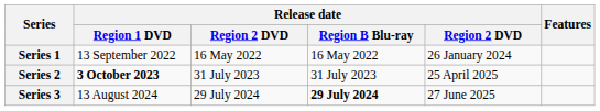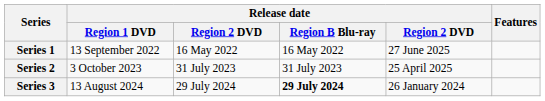 <table class="wikitable">
 <tr>
 <th width="80" rowspan="2">Series</th>
 <th colspan="4">Release date</th>
 <th rowspan="2">Features</th>
 </tr>
 <tr>
 <th width="140"><a href='#'>Region 1</a> DVD</th>
 <th width="140"><a href='#'>Region 2</a> DVD<br></th>
 <th width="140"><a href='#'>Region B</a> Blu-ray<br></th>
 <th width="140"><a href='#'>Region 2</a> DVD<br></th>
 </tr>
 <tr>
 <th scope="row">Series 1</th>
 <td>13 September 2022</td>
 <td>16 May 2022</td>
 <td>16 May 2022</td>
-<td>26 January 2024</td>
+<td>27 June 2025</td>
 <td><br></td>
 </tr>
 <tr>
 <th scope="row">Series 2</th>
-<td><strong>3 October 2023</strong></td>
+<td>3 October 2023</td>
 <td>31 July 2023</td>
 <td>31 July 2023</td>
 <td>25 April 2025</td>
 <td><br></td>
 </tr>
 <tr>
 <th scope="row">Series 3</th>
 <td>13 August 2024</td>
 <td>29 July 2024</td>
 <td><strong>29 July 2024</strong></td>
-<td>27 June 2025</td>
+<td>26 January 2024</td>
 <td><br></td>
 </tr>
 </table>
